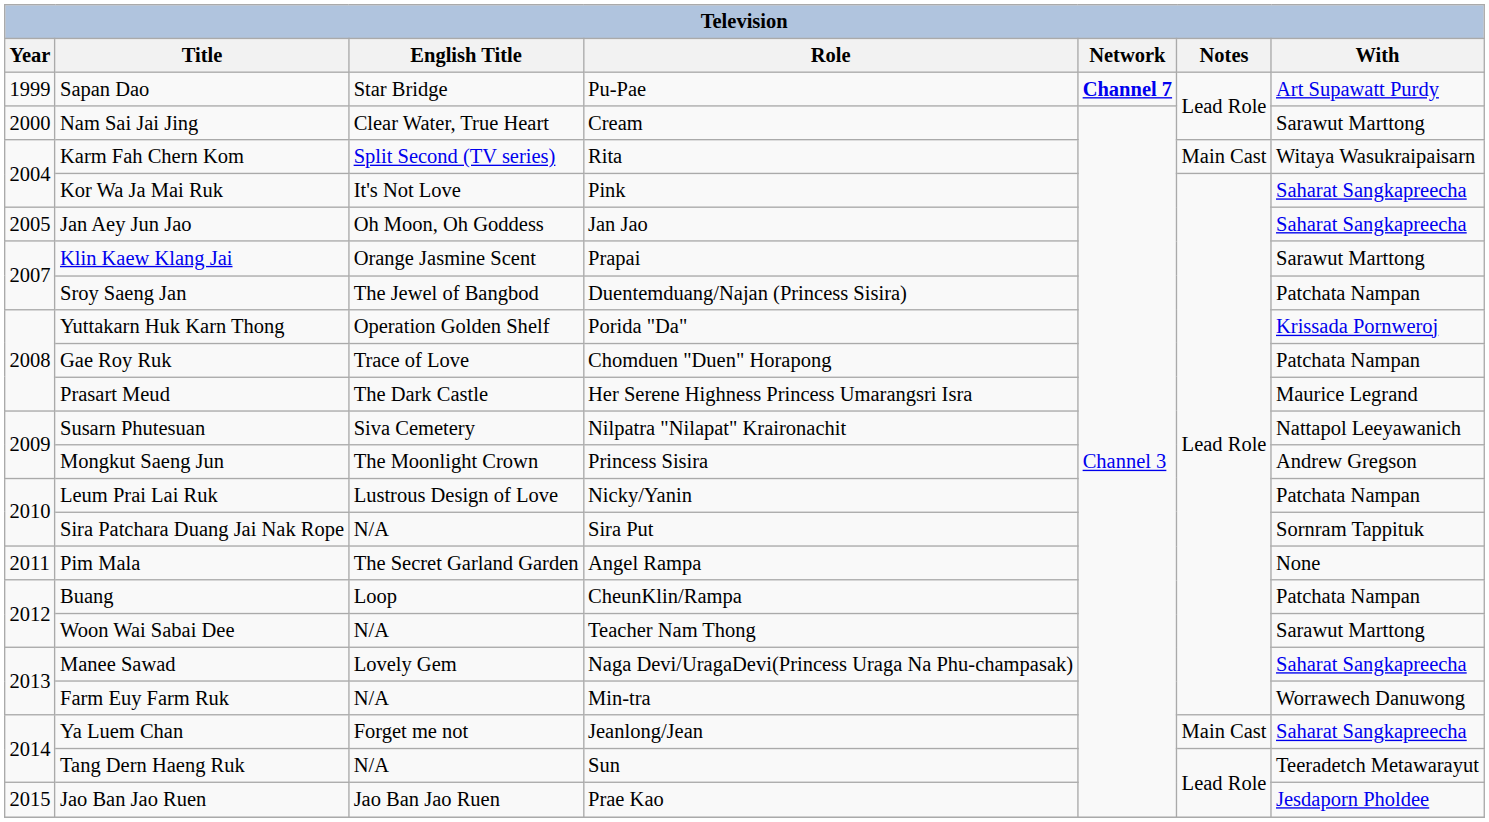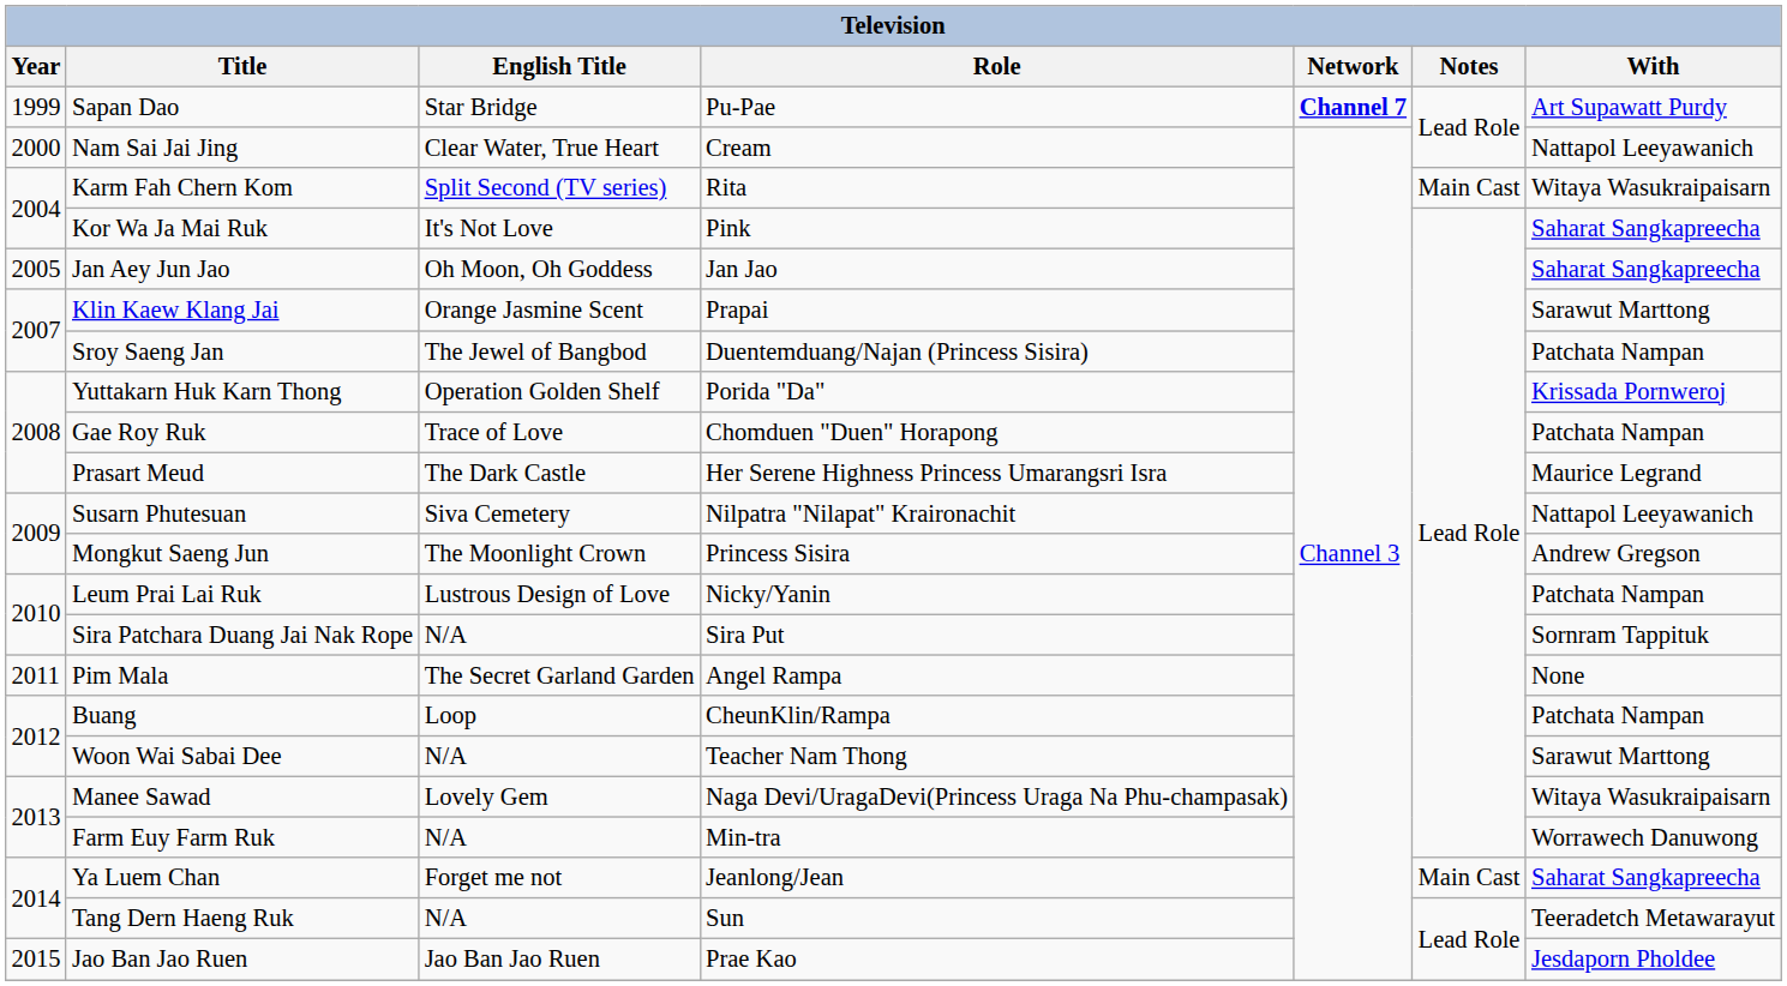 <table class="wikitable" style="font-size: 95%;">
 <tr>
 <th colspan="7" style="background: LightSteelBlue;">Television</th>
 </tr>
 <tr>
 <th>Year</th>
 <th>Title</th>
 <th>English Title</th>
 <th>Role</th>
 <th>Network</th>
 <th>Notes</th>
 <th>With</th>
 </tr>
 <tr>
 <td>1999</td>
 <td>Sapan Dao</td>
 <td>Star Bridge</td>
 <td>Pu-Pae</td>
 <td><strong><a href='#'>Channel 7</a></strong></td>
 <td rowspan="2">Lead Role</td>
 <td><a href='#'>Art Supawatt Purdy</a></td>
 </tr>
 <tr>
 <td>2000</td>
 <td>Nam Sai Jai Jing</td>
 <td>Clear Water, True Heart</td>
 <td>Cream</td>
 <td rowspan="21"><a href='#'>Channel 3</a></td>
-<td>Sarawut Marttong</td>
+<td>Nattapol Leeyawanich</td>
 </tr>
 <tr>
 <td rowspan="2">2004</td>
 <td>Karm Fah Chern Kom</td>
 <td><a href='#'>Split Second (TV series)</a></td>
 <td>Rita</td>
 <td>Main Cast</td>
 <td>Witaya Wasukraipaisarn</td>
 </tr>
 <tr>
 <td>Kor Wa Ja Mai Ruk</td>
 <td>It's Not Love</td>
 <td>Pink</td>
 <td rowspan="16">Lead Role</td>
 <td><a href='#'>Saharat Sangkapreecha</a></td>
 </tr>
 <tr>
 <td>2005</td>
 <td>Jan Aey Jun Jao</td>
 <td>Oh Moon, Oh Goddess</td>
 <td>Jan Jao</td>
 <td><a href='#'>Saharat Sangkapreecha</a></td>
 </tr>
 <tr>
 <td rowspan="2">2007</td>
 <td><a href='#'>Klin Kaew Klang Jai</a></td>
 <td>Orange Jasmine Scent</td>
 <td>Prapai</td>
 <td>Sarawut Marttong</td>
 </tr>
 <tr>
 <td>Sroy Saeng Jan</td>
 <td>The Jewel of Bangbod</td>
 <td>Duentemduang/Najan (Princess Sisira)</td>
 <td>Patchata Nampan</td>
 </tr>
 <tr>
 <td rowspan="3">2008</td>
 <td>Yuttakarn Huk Karn Thong</td>
 <td>Operation Golden Shelf</td>
 <td>Porida "Da"</td>
 <td><a href='#'>Krissada Pornweroj</a></td>
 </tr>
 <tr>
 <td>Gae Roy Ruk</td>
 <td>Trace of Love</td>
 <td>Chomduen "Duen" Horapong</td>
 <td>Patchata Nampan</td>
 </tr>
 <tr>
 <td>Prasart Meud</td>
 <td>The Dark Castle</td>
 <td>Her Serene Highness Princess Umarangsri Isra</td>
 <td>Maurice Legrand</td>
 </tr>
 <tr>
 <td rowspan="2">2009</td>
 <td>Susarn Phutesuan</td>
 <td>Siva Cemetery</td>
 <td>Nilpatra "Nilapat" Kraironachit</td>
 <td>Nattapol Leeyawanich</td>
 </tr>
 <tr>
 <td>Mongkut Saeng Jun</td>
 <td>The Moonlight Crown</td>
 <td>Princess Sisira</td>
 <td>Andrew Gregson</td>
 </tr>
 <tr>
 <td rowspan="2">2010</td>
 <td>Leum Prai Lai Ruk</td>
 <td>Lustrous Design of Love</td>
 <td>Nicky/Yanin</td>
 <td>Patchata Nampan</td>
 </tr>
 <tr>
 <td>Sira Patchara Duang Jai Nak Rope</td>
 <td>N/A</td>
 <td>Sira Put</td>
 <td>Sornram Tappituk</td>
 </tr>
 <tr>
 <td>2011</td>
 <td>Pim Mala</td>
 <td>The Secret Garland Garden</td>
 <td>Angel Rampa</td>
 <td>None</td>
 </tr>
 <tr>
 <td rowspan="2">2012</td>
 <td>Buang</td>
 <td>Loop</td>
 <td>CheunKlin/Rampa</td>
 <td>Patchata Nampan</td>
 </tr>
 <tr>
 <td>Woon Wai Sabai Dee</td>
 <td>N/A</td>
 <td>Teacher Nam Thong</td>
 <td>Sarawut Marttong</td>
 </tr>
 <tr>
 <td rowspan="2">2013</td>
 <td>Manee Sawad</td>
 <td>Lovely Gem</td>
 <td>Naga Devi/UragaDevi(Princess Uraga Na Phu-champasak)</td>
-<td><a href='#'>Saharat Sangkapreecha</a></td>
+<td>Witaya Wasukraipaisarn</td>
 </tr>
 <tr>
 <td>Farm Euy Farm Ruk</td>
 <td>N/A</td>
 <td>Min-tra</td>
 <td>Worrawech Danuwong</td>
 </tr>
 <tr>
 <td rowspan="2">2014</td>
 <td>Ya Luem Chan</td>
 <td>Forget me not</td>
 <td>Jeanlong/Jean</td>
 <td>Main Cast</td>
 <td><a href='#'>Saharat Sangkapreecha</a></td>
 </tr>
 <tr>
 <td>Tang Dern Haeng Ruk</td>
 <td>N/A</td>
 <td>Sun</td>
 <td rowspan="2">Lead Role</td>
 <td>Teeradetch Metawarayut</td>
 </tr>
 <tr>
 <td rowspan="1">2015</td>
 <td>Jao Ban Jao Ruen</td>
 <td>Jao Ban Jao Ruen</td>
 <td>Prae Kao</td>
 <td><a href='#'>Jesdaporn Pholdee</a></td>
 </tr>
 <tr>
 </tr>
 </table>
